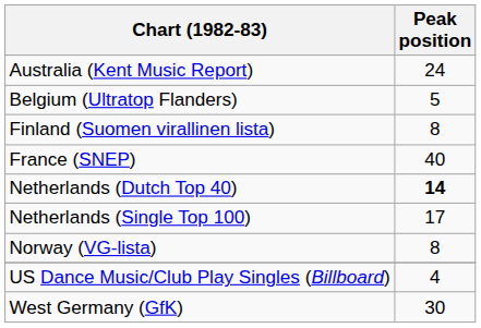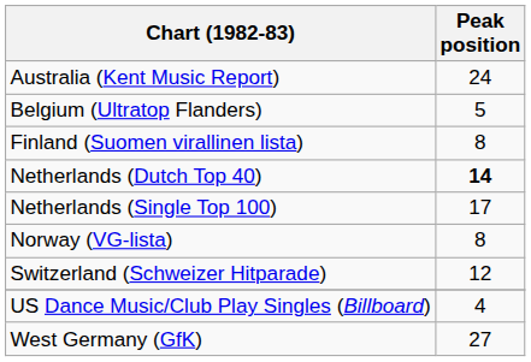 <table class="wikitable sortable">
 <tr>
 <th>Chart (1982-83)</th>
 <th>Peak<br>position</th>
 </tr>
 <tr>
 <td>Australia (<a href='#'>Kent Music Report</a>)</td>
 <td style="text-align:center;">24</td>
 </tr>
 <tr>
 <td>Belgium (<a href='#'>Ultratop</a> Flanders)</td>
 <td style="text-align:center;">5</td>
 </tr>
 <tr>
 <td>Finland (<a href='#'>Suomen virallinen lista</a>)</td>
 <td style="text-align:center;">8</td>
 </tr>
 <tr>
-<td>France (<a href='#'>SNEP</a>)</td>
-<td style="text-align:center;">40</td>
-</tr>
-<tr>
 <td>Netherlands (<a href='#'>Dutch Top 40</a>)</td>
 <td style="text-align:center;"><strong>14</strong></td>
 </tr>
 <tr>
 <td>Netherlands (<a href='#'>Single Top 100</a>)</td>
 <td style="text-align:center;">17</td>
 </tr>
 <tr>
 <td>Norway (<a href='#'>VG-lista</a>)</td>
 <td style="text-align:center;">8</td>
 </tr>
 <tr>
+<td>Switzerland (<a href='#'>Schweizer Hitparade</a>)</td>
+<td style="text-align:center;">12</td>
+</tr>
+<tr>
 </tr>
 <tr>
 <td>US <a href='#'>Dance Music/Club Play Singles</a> (<em><a href='#'>Billboard</a></em>)</td>
 <td align=center>4</td>
 </tr>
 <tr>
 <td>West Germany (<a href='#'>GfK</a>)</td>
-<td align=center>30</td>
+<td align=center>27</td>
 </tr>
 </table>
